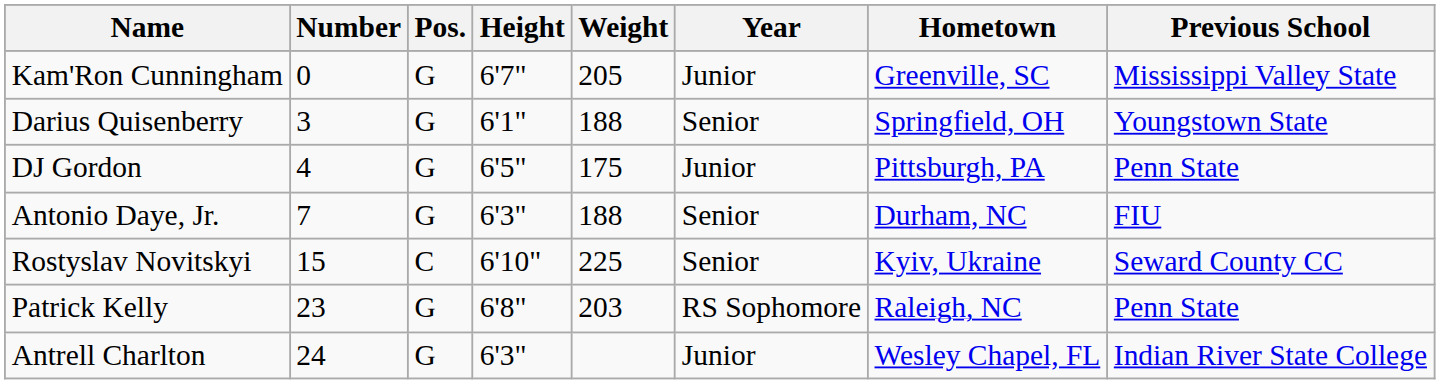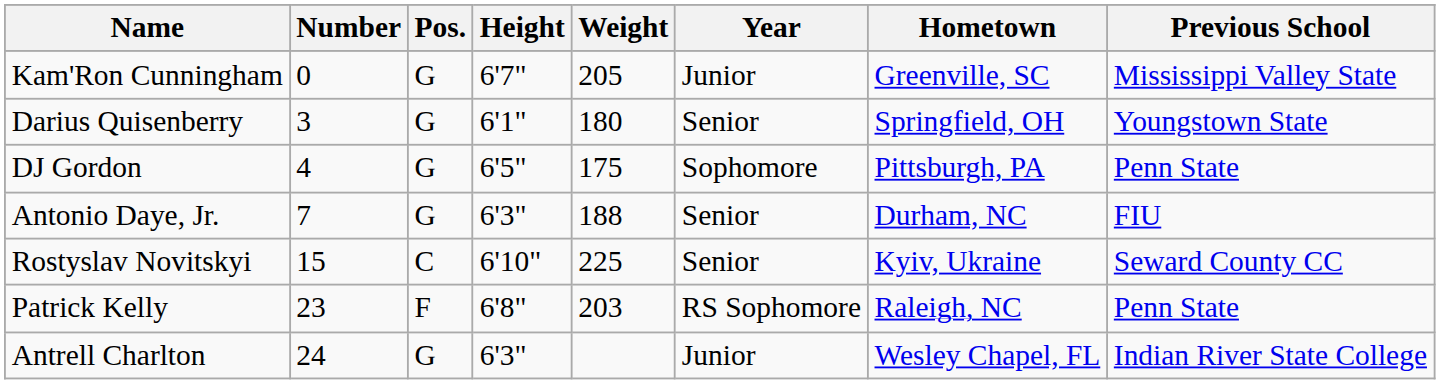 <table class="wikitable sortable">
 <tr>
 <th>Name</th>
 <th>Number</th>
 <th>Pos.</th>
 <th>Height</th>
 <th>Weight</th>
 <th>Year</th>
 <th>Hometown</th>
 <th class="unsortable">Previous School</th>
 </tr>
 <tr>
 <td>Kam'Ron Cunningham</td>
 <td>0</td>
 <td>G</td>
 <td>6'7"</td>
 <td>205</td>
 <td>Junior</td>
 <td><a href='#'>Greenville, SC</a></td>
 <td><a href='#'>Mississippi Valley State</a></td>
 </tr>
 <tr>
 <td>Darius Quisenberry</td>
 <td>3</td>
 <td>G</td>
 <td>6'1"</td>
-<td>188</td>
+<td>180</td>
 <td>Senior</td>
 <td><a href='#'>Springfield, OH</a></td>
 <td><a href='#'>Youngstown State</a></td>
 </tr>
 <tr>
 <td>DJ Gordon</td>
 <td>4</td>
 <td>G</td>
 <td>6'5"</td>
 <td>175</td>
-<td>Junior</td>
+<td>Sophomore</td>
 <td><a href='#'>Pittsburgh, PA</a></td>
 <td><a href='#'>Penn State</a></td>
 </tr>
 <tr>
 <td>Antonio Daye, Jr.</td>
 <td>7</td>
 <td>G</td>
 <td>6'3"</td>
 <td>188</td>
 <td>Senior</td>
 <td><a href='#'>Durham, NC</a></td>
 <td><a href='#'>FIU</a></td>
 </tr>
 <tr>
 <td>Rostyslav Novitskyi</td>
 <td>15</td>
 <td>C</td>
 <td>6'10"</td>
 <td>225</td>
 <td>Senior</td>
 <td><a href='#'>Kyiv, Ukraine</a></td>
 <td><a href='#'>Seward County CC</a></td>
 </tr>
 <tr>
 <td>Patrick Kelly</td>
 <td>23</td>
-<td>G</td>
+<td>F</td>
 <td>6'8"</td>
 <td>203</td>
 <td>RS Sophomore</td>
 <td><a href='#'>Raleigh, NC</a></td>
 <td><a href='#'>Penn State</a></td>
 </tr>
 <tr>
 <td>Antrell Charlton</td>
 <td>24</td>
 <td>G</td>
 <td>6'3"</td>
 <td></td>
 <td>Junior</td>
 <td><a href='#'>Wesley Chapel, FL</a></td>
 <td><a href='#'>Indian River State College</a></td>
 </tr>
 </table>
